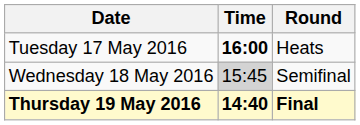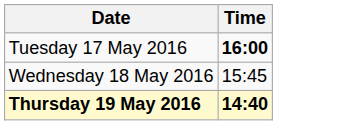 <table class="wikitable">
 <tr>
 <th>Date</th>
 <th>Time</th>
-<th>Round</th>
 </tr>
 <tr>
 <td>Tuesday 17 May 2016</td>
 <td><strong>16:00</strong></td>
-<td>Heats</td>
 </tr>
 <tr>
 <td>Wednesday 18 May 2016</td>
-<td style="background: lightgrey;">15:45</td>
-<td>Semifinal</td>
+<td>15:45</td>
 </tr>
 <tr>
 <td style=background:lemonchiffon><strong>Thursday 19 May 2016</strong></td>
 <td style=background:lemonchiffon><strong>14:40</strong></td>
-<td style=background:lemonchiffon><strong>Final</strong></td>
 </tr>
 </table>
